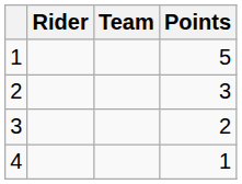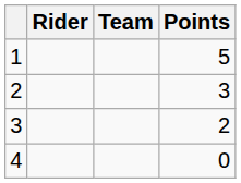 <table class="wikitable">
 <tr>
 <th></th>
 <th>Rider</th>
 <th>Team</th>
 <th>Points</th>
 </tr>
 <tr>
 <td>1</td>
 <td></td>
 <td></td>
 <td align=right>5</td>
 </tr>
 <tr>
 <td>2</td>
 <td></td>
 <td></td>
 <td align=right>3</td>
 </tr>
 <tr>
 <td>3</td>
 <td></td>
 <td></td>
 <td align=right>2</td>
 </tr>
 <tr>
 <td>4</td>
 <td></td>
 <td></td>
-<td align=right>1</td>
+<td align=right>0</td>
 </tr>
 </table>
